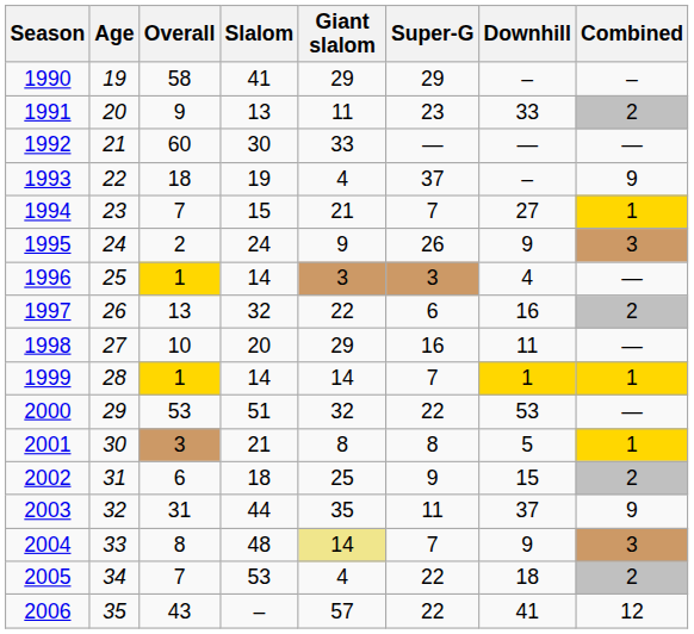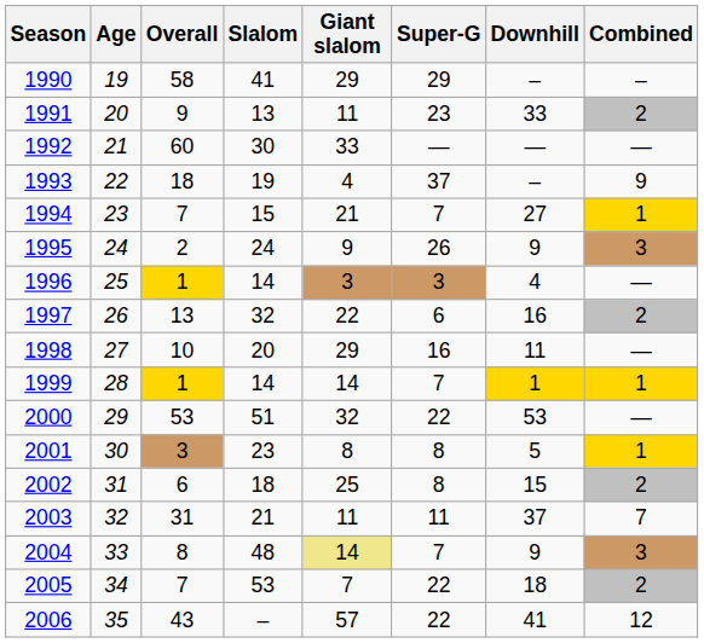 <table class=wikitable style="text-align:center">
 <tr>
 <th>Season</th>
 <th>Age</th>
 <th>Overall</th>
 <th>Slalom</th>
 <th>Giant<br> slalom </th>
 <th>Super-G</th>
 <th>Downhill</th>
 <th>Combined</th>
 </tr>
 <tr>
 <td><a href='#'>1990</a></td>
 <td><em>19</em></td>
 <td>58</td>
 <td>41</td>
 <td>29</td>
 <td>29</td>
 <td>–</td>
 <td>–</td>
 </tr>
 <tr>
 <td><a href='#'>1991</a></td>
 <td><em>20</em></td>
 <td>9</td>
 <td>13</td>
 <td>11</td>
 <td>23</td>
 <td>33</td>
 <td bgcolor="silver">2</td>
 </tr>
 <tr>
 <td><a href='#'>1992</a></td>
 <td><em>21</em></td>
 <td>60</td>
 <td>30</td>
 <td>33</td>
 <td>—</td>
 <td>—</td>
 <td>—</td>
 </tr>
 <tr>
 <td><a href='#'>1993</a></td>
 <td><em>22</em></td>
 <td>18</td>
 <td>19</td>
 <td>4</td>
 <td>37</td>
 <td>–</td>
 <td>9</td>
 </tr>
 <tr>
 <td><a href='#'>1994</a></td>
 <td><em>23</em></td>
 <td>7</td>
 <td>15</td>
 <td>21</td>
 <td>7</td>
 <td>27</td>
 <td bgcolor="gold">1</td>
 </tr>
 <tr>
 <td><a href='#'>1995</a></td>
 <td><em>24</em></td>
 <td>2</td>
 <td>24</td>
 <td>9</td>
 <td>26</td>
 <td>9</td>
 <td bgcolor="cc9966">3</td>
 </tr>
 <tr>
 <td><a href='#'>1996</a></td>
 <td><em>25</em></td>
 <td bgcolor="gold">1</td>
 <td>14</td>
 <td bgcolor="cc9966">3</td>
 <td bgcolor="cc9966">3</td>
 <td>4</td>
 <td>—</td>
 </tr>
 <tr>
 <td><a href='#'>1997</a></td>
 <td><em>26</em></td>
 <td>13</td>
 <td>32</td>
 <td>22</td>
 <td>6</td>
 <td>16</td>
 <td bgcolor="silver">2</td>
 </tr>
 <tr>
 <td><a href='#'>1998</a></td>
 <td><em>27</em></td>
 <td>10</td>
 <td>20</td>
 <td>29</td>
 <td>16</td>
 <td>11</td>
 <td>—</td>
 </tr>
 <tr>
 <td><a href='#'>1999</a></td>
 <td><em>28</em></td>
 <td bgcolor="gold">1</td>
 <td>14</td>
 <td>14</td>
 <td>7</td>
 <td bgcolor="gold">1</td>
 <td bgcolor="gold">1</td>
 </tr>
 <tr>
 <td><a href='#'>2000</a></td>
 <td><em>29</em></td>
 <td>53</td>
 <td>51</td>
 <td>32</td>
 <td>22</td>
 <td>53</td>
 <td>—</td>
 </tr>
 <tr>
 <td><a href='#'>2001</a></td>
 <td><em>30</em></td>
 <td bgcolor="cc9966">3</td>
-<td>21</td>
+<td>23</td>
 <td>8</td>
 <td>8</td>
 <td>5</td>
 <td bgcolor="gold">1</td>
 </tr>
 <tr>
 <td><a href='#'>2002</a></td>
 <td><em>31</em></td>
 <td>6</td>
 <td>18</td>
 <td>25</td>
-<td>9</td>
+<td>8</td>
 <td>15</td>
 <td bgcolor="silver">2</td>
 </tr>
 <tr>
 <td><a href='#'>2003</a></td>
 <td><em>32</em></td>
 <td>31</td>
-<td>44</td>
-<td>35</td>
+<td>21</td>
+<td>11</td>
 <td>11</td>
 <td>37</td>
-<td>9</td>
+<td>7</td>
 </tr>
 <tr>
 <td><a href='#'>2004</a></td>
 <td><em>33</em></td>
 <td>8</td>
 <td>48</td>
 <td style="background: khaki;">14</td>
 <td>7</td>
 <td>9</td>
 <td bgcolor="cc9966">3</td>
 </tr>
 <tr>
 <td><a href='#'>2005</a></td>
 <td><em>34</em></td>
 <td>7</td>
 <td>53</td>
-<td>4</td>
+<td>7</td>
 <td>22</td>
 <td>18</td>
 <td bgcolor="silver">2</td>
 </tr>
 <tr>
 <td><a href='#'>2006</a></td>
 <td><em>35</em></td>
 <td>43</td>
 <td>–</td>
 <td>57</td>
 <td>22</td>
 <td>41</td>
 <td>12</td>
 </tr>
 </table>
